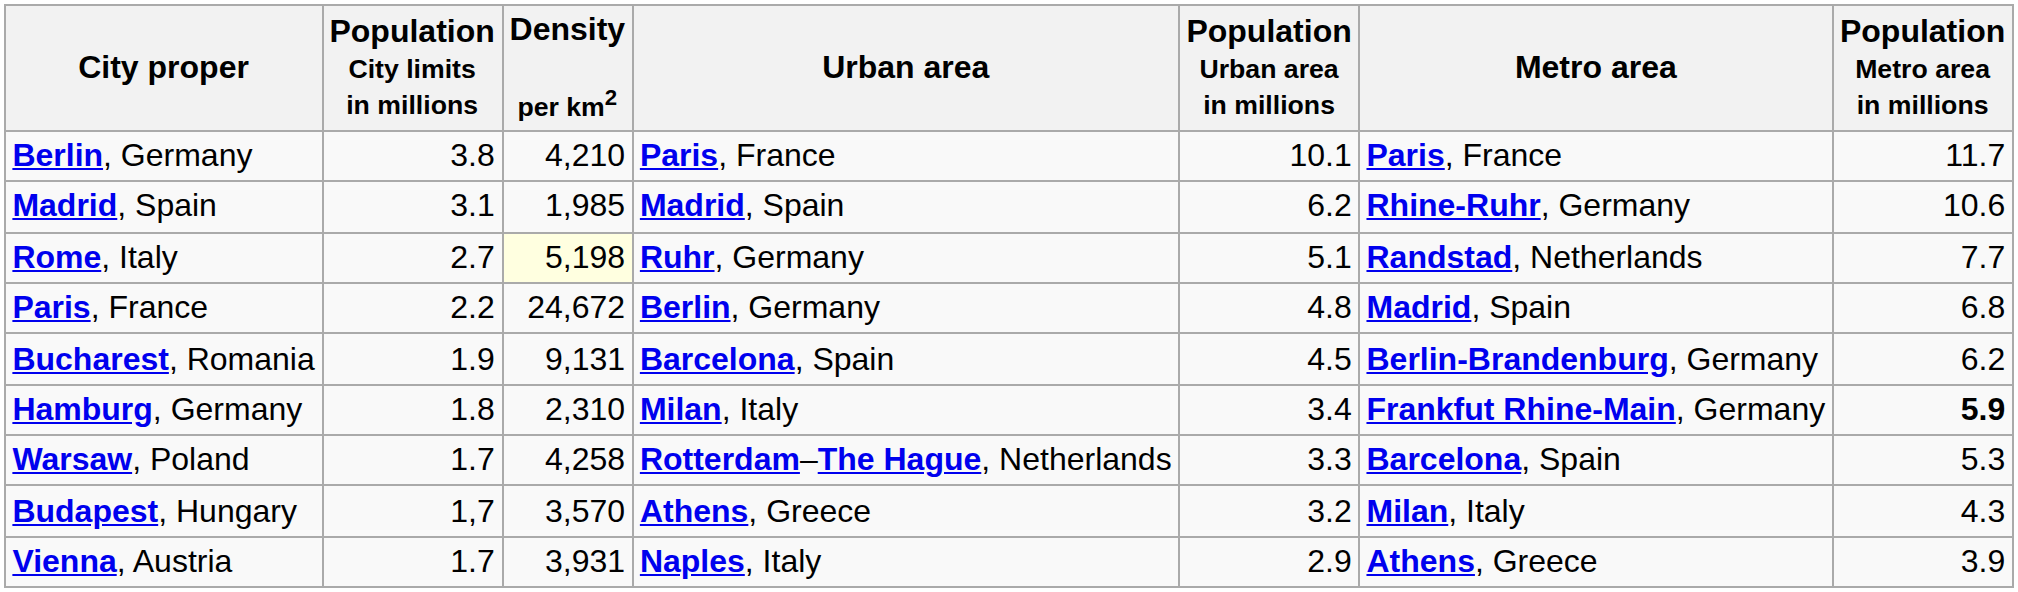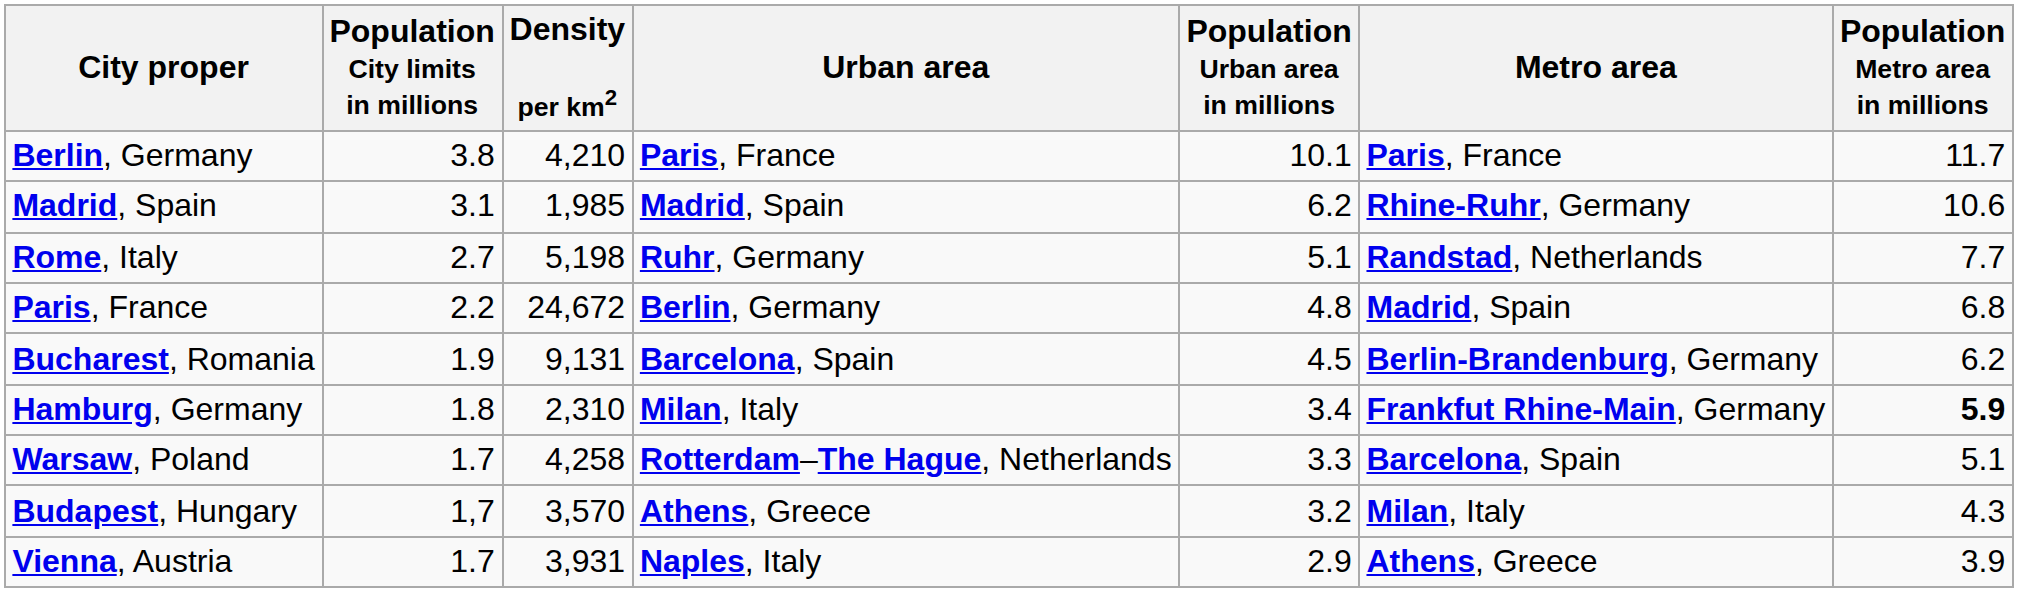 <table class="wikitable" style="text-align:right; margin-right:50px;">
 <tr>
 <th align=center>City proper</th>
 <th>Population<small><br>City limits</small><br><small>in millions</small></th>
 <th>Density<br><br><small>per km<sup>2</sup></small></th>
 <th align=center>Urban area</th>
 <th>Population<br><small>Urban area</small><br><small>in millions</small></th>
 <th align=center>Metro area</th>
 <th>Population<br><small>Metro area</small><br><small>in millions</small></th>
 </tr>
 <tr>
 <td align=left><strong><a href='#'>Berlin</a></strong>, Germany</td>
 <td>3.8</td>
 <td>4,210</td>
 <td align=left><strong><a href='#'>Paris</a></strong>, France</td>
 <td>10.1</td>
 <td align=left><strong><a href='#'>Paris</a></strong>, France</td>
 <td>11.7</td>
 </tr>
 <tr>
 <td align=left><strong><a href='#'>Madrid</a></strong>, Spain</td>
 <td>3.1</td>
 <td>1,985</td>
 <td align=left><strong><a href='#'>Madrid</a></strong>, Spain</td>
 <td>6.2</td>
 <td align=left><strong><a href='#'>Rhine-Ruhr</a></strong>, Germany</td>
 <td>10.6</td>
 </tr>
 <tr>
 <td align=left><strong><a href='#'>Rome</a></strong>, Italy</td>
 <td>2.7</td>
-<td style="background: lightyellow;">5,198</td>
+<td>5,198</td>
 <td align=left><strong><a href='#'>Ruhr</a></strong>, Germany</td>
 <td>5.1</td>
 <td align=left><strong><a href='#'>Randstad</a></strong>, Netherlands</td>
 <td>7.7</td>
 </tr>
 <tr>
 <td align=left><strong><a href='#'>Paris</a></strong>, France</td>
 <td>2.2</td>
 <td>24,672</td>
 <td align=left><strong><a href='#'>Berlin</a></strong>, Germany</td>
 <td>4.8</td>
 <td align=left><strong><a href='#'>Madrid</a></strong>, Spain</td>
 <td>6.8</td>
 </tr>
 <tr>
 <td align=left><strong><a href='#'>Bucharest</a></strong>, Romania</td>
 <td>1.9</td>
 <td>9,131</td>
 <td align=left><strong><a href='#'>Barcelona</a></strong>, Spain</td>
 <td>4.5</td>
 <td align=left><strong><a href='#'>Berlin-Brandenburg</a></strong>, Germany</td>
 <td>6.2</td>
 </tr>
 <tr>
 <td align=left><strong><a href='#'>Hamburg</a></strong>, Germany</td>
 <td>1.8</td>
 <td>2,310</td>
 <td align=left><strong><a href='#'>Milan</a></strong>, Italy</td>
 <td>3.4</td>
 <td align=left><strong><a href='#'>Frankfut Rhine-Main</a></strong>, Germany</td>
 <td><strong>5.9</strong></td>
 </tr>
 <tr>
 <td align=left><strong><a href='#'>Warsaw</a></strong>, Poland</td>
 <td>1.7</td>
 <td>4,258</td>
 <td align=left><strong><a href='#'>Rotterdam</a></strong>–<strong><a href='#'>The Hague</a></strong>, Netherlands</td>
 <td>3.3</td>
 <td align=left><strong><a href='#'>Barcelona</a></strong>, Spain</td>
-<td>5.3</td>
+<td>5.1</td>
 </tr>
 <tr>
 <td align=left><strong><a href='#'>Budapest</a></strong>, Hungary</td>
 <td>1,7</td>
 <td>3,570</td>
 <td align=left><strong><a href='#'>Athens</a></strong>, Greece</td>
 <td>3.2</td>
 <td align=left><strong><a href='#'>Milan</a></strong>, Italy</td>
 <td>4.3</td>
 </tr>
 <tr>
 <td align=left><strong><a href='#'>Vienna</a></strong>, Austria</td>
 <td>1.7</td>
 <td>3,931</td>
 <td align=left><strong><a href='#'>Naples</a></strong>, Italy</td>
 <td>2.9</td>
 <td align=left><strong><a href='#'>Athens</a></strong>, Greece</td>
 <td>3.9</td>
 </tr>
 </table>
